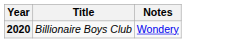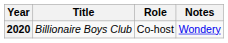 <table class="wikitable plainrowheaders sortable" style="margin-right: 0;">
 <tr>
 <th scope="col">Year</th>
 <th scope="col">Title</th>
+<th scope="col">Role</th>
 <th scope="col">Notes</th>
 </tr>
 <tr>
 <th scope="row">2020</th>
 <td><em>Billionaire Boys Club</em></td>
+<td>Co-host</td>
 <td><a href='#'>Wondery</a></td>
 </tr>
 </table>
